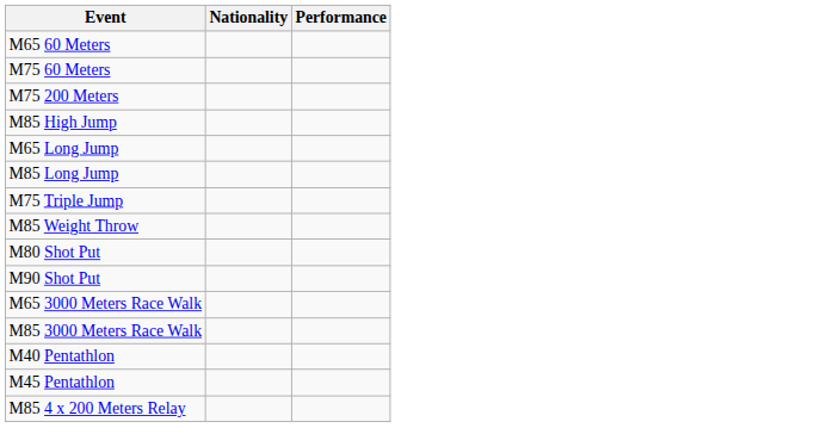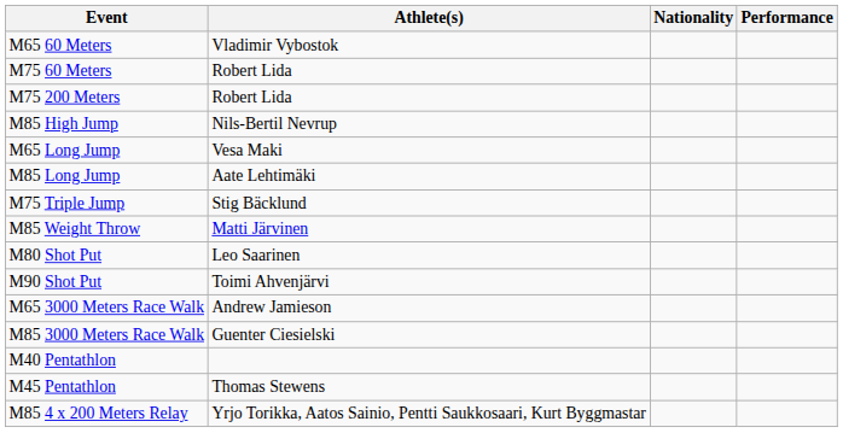 <table class="wikitable">
 <tr>
 <th>Event</th>
+<th>Athlete(s)</th>
 <th>Nationality</th>
 <th>Performance</th>
 </tr>
 <tr>
 <td>M65 <a href='#'>60 Meters</a></td>
+<td>Vladimir Vybostok</td>
 <td></td>
 <td></td>
 </tr>
 <tr>
 <td>M75 <a href='#'>60 Meters</a></td>
+<td>Robert Lida</td>
 <td></td>
 <td></td>
 </tr>
 <tr>
 <td>M75 <a href='#'>200 Meters</a></td>
+<td>Robert Lida</td>
 <td></td>
 <td></td>
 </tr>
 <tr>
 <td>M85 <a href='#'>High Jump</a></td>
+<td>Nils-Bertil Nevrup</td>
 <td></td>
 <td></td>
 </tr>
 <tr>
 <td>M65 <a href='#'>Long Jump</a></td>
+<td>Vesa Maki</td>
 <td></td>
 <td></td>
 </tr>
 <tr>
 <td>M85 <a href='#'>Long Jump</a></td>
+<td>Aate Lehtimäki</td>
 <td></td>
 <td></td>
 </tr>
 <tr>
 <td>M75 <a href='#'>Triple Jump</a></td>
+<td>Stig Bäcklund</td>
 <td></td>
 <td></td>
 </tr>
 <tr>
 <td>M85 <a href='#'>Weight Throw</a></td>
+<td><a href='#'>Matti Järvinen</a></td>
 <td></td>
 <td></td>
 </tr>
 <tr>
 <td>M80 <a href='#'>Shot Put</a></td>
+<td>Leo Saarinen</td>
 <td></td>
 <td></td>
 </tr>
 <tr>
 <td>M90 <a href='#'>Shot Put</a></td>
+<td>Toimi Ahvenjärvi</td>
 <td></td>
 <td></td>
 </tr>
 <tr>
 <td>M65 <a href='#'>3000 Meters Race Walk</a></td>
+<td>Andrew Jamieson</td>
 <td></td>
 <td></td>
 </tr>
 <tr>
 <td>M85 <a href='#'>3000 Meters Race Walk</a></td>
+<td>Guenter Ciesielski</td>
 <td></td>
 <td></td>
 </tr>
 <tr>
 <td>M40 <a href='#'>Pentathlon</a></td>
 <td></td>
 <td></td>
+<td></td>
 </tr>
 <tr>
 <td>M45 <a href='#'>Pentathlon</a></td>
+<td>Thomas Stewens</td>
 <td></td>
 <td></td>
 </tr>
 <tr>
 <td>M85 <a href='#'>4 x 200 Meters Relay</a></td>
+<td>Yrjo Torikka,  Aatos Sainio, Pentti Saukkosaari, Kurt Byggmastar</td>
 <td></td>
 <td></td>
 </tr>
 </table>
